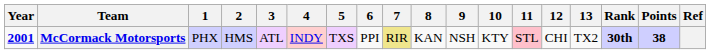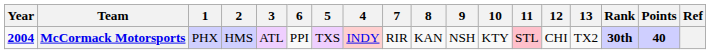 <table class="wikitable" style="text-align:center; font-size:90%">
 <tr>
 <th>Year</th>
 <th>Team</th>
 <th>1</th>
 <th>2</th>
 <th>3</th>
+<th>6</th>
+<th>5</th>
 <th>4</th>
-<th>5</th>
-<th>6</th>
 <th>7</th>
 <th>8</th>
 <th>9</th>
 <th>10</th>
 <th>11</th>
 <th>12</th>
 <th>13</th>
 <th>Rank</th>
 <th>Points</th>
 <th>Ref</th>
 </tr>
 <tr>
-<td><strong><a href='#'>2001</a></strong></td>
+<td><strong><a href='#'>2004</a></strong></td>
 <th><a href='#'>McCormack Motorsports</a></th>
 <td style="background:#CFCFFF;">PHX<br></td>
 <td style="background:#CFCFFF;">HMS<br></td>
 <td style="background:#EFCFFF;">ATL<br></td>
+<td>PPI</td>
+<td style="background:#EFCFFF;">TXS<br></td>
 <td style="background:#FFCFCF;"><a href='#'>INDY</a><br></td>
-<td style="background:#EFCFFF;">TXS<br></td>
-<td>PPI</td>
-<td style="background: khaki;">RIR</td>
+<td>RIR</td>
 <td>KAN</td>
 <td>NSH</td>
 <td>KTY</td>
 <td style="background: pink;">STL</td>
 <td>CHI</td>
 <td>TX2</td>
 <td style="background:#CFCFFF;"><strong>30th</strong></td>
-<td style="background:#CFCFFF;"><strong>38</strong></td>
+<td style="background:#CFCFFF;"><strong>40</strong></td>
 <th></th>
 </tr>
 </table>
